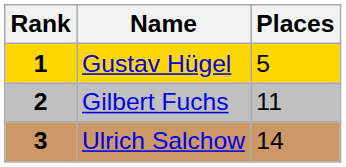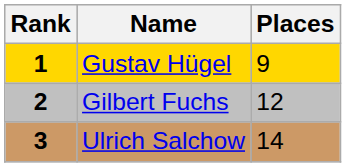 <table class="wikitable">
 <tr>
 <th>Rank</th>
 <th>Name</th>
 <th>Places</th>
 </tr>
 <tr bgcolor="gold">
 <td align="center"><strong>1</strong></td>
 <td> <a href='#'>Gustav Hügel</a></td>
-<td>5</td>
+<td>9</td>
 </tr>
 <tr bgcolor="silver">
 <td align="center"><strong>2</strong></td>
 <td> <a href='#'>Gilbert Fuchs</a></td>
-<td>11</td>
+<td>12</td>
 </tr>
 <tr bgcolor="cc9966">
 <td align="center"><strong>3</strong></td>
 <td> <a href='#'>Ulrich Salchow</a></td>
 <td>14</td>
 </tr>
 </table>
